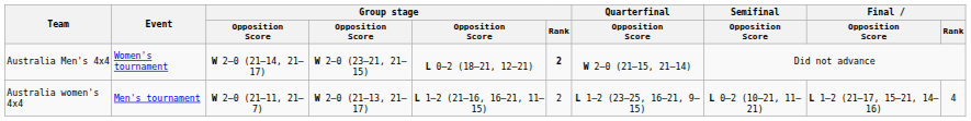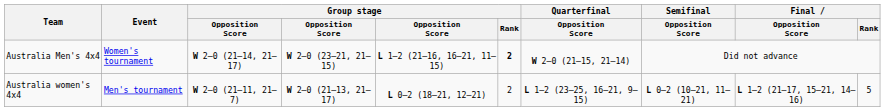 <table class="wikitable" style="text-align:center; font-size:90%">
 <tr>
 <th rowspan=2>Team</th>
 <th rowspan=2>Event</th>
 <th colspan=4>Group stage</th>
 <th>Quarterfinal</th>
 <th>Semifinal</th>
 <th colspan=2>Final / </th>
 </tr>
 <tr style="font-size:95%">
 <th>Opposition<br>Score</th>
 <th>Opposition<br>Score</th>
 <th>Opposition<br>Score</th>
 <th>Rank</th>
 <th>Opposition<br>Score</th>
 <th>Opposition<br>Score</th>
 <th>Opposition<br>Score</th>
 <th>Rank</th>
 </tr>
 <tr>
 <td align="left">Australia Men's 4x4</td>
 <td align="left"><a href='#'>Women's tournament</a></td>
 <td><br><strong>W</strong> 2–0 (21–14, 21–17)</td>
 <td><br><strong>W</strong> 2–0 (23–21, 21–15)</td>
-<td><br><strong>L</strong> 0–2 (18–21, 12–21)</td>
+<td><br><strong>L</strong> 1–2 (21–16, 16–21, 11–15)</td>
 <td><strong>2</strong></td>
 <td><br><strong>W</strong> 2–0 (21–15, 21–14)</td>
 <td colspan="3">Did not advance</td>
 </tr>
 <tr>
 <td align="left">Australia women's 4x4</td>
 <td align="left"><a href='#'>Men's tournament</a></td>
 <td><br><strong>W</strong> 2–0 (21–11, 21–7)</td>
 <td><br><strong>W</strong> 2–0 (21–13, 21–17)</td>
-<td><br><strong>L</strong> 1–2 (21–16, 16–21, 11–15)</td>
+<td><br><strong>L</strong> 0–2 (18–21, 12–21)</td>
 <td>2</td>
 <td><br><strong>L</strong> 1–2 (23–25, 16–21, 9–15)</td>
 <td><br><strong>L</strong> 0–2 (10–21, 11–21)</td>
 <td><br><strong>L</strong> 1–2 (21–17, 15–21, 14–16)</td>
-<td>4</td>
+<td>5</td>
 </tr>
 </table>
